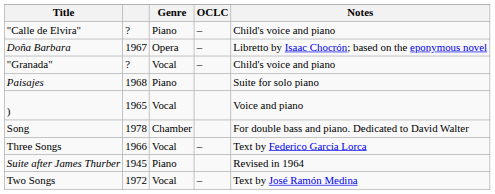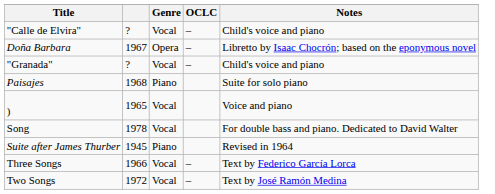 <table class = "wikitable sortable plainrowheaders">
 <tr>
 </tr>
 <tr>
 <th scope="col">Title</th>
 <th scope="col"></th>
 <th scope="col">Genre</th>
 <th scope="col" class="unsortable">OCLC</th>
 <th scope="col" class="unsortable">Notes</th>
 </tr>
 <tr>
 <td>"Calle de Elvira"</td>
 <td data-sort-value="ZZZZ">?</td>
-<td>Piano</td>
+<td>Vocal</td>
 <td>–</td>
 <td>Child's voice and piano</td>
 </tr>
 <tr>
 <td><em>Doña Barbara</em></td>
 <td>1967</td>
 <td>Opera</td>
 <td>–</td>
 <td>Libretto by <a href='#'>Isaac Chocrón</a>; based on the <a href='#'>eponymous novel</a></td>
 </tr>
 <tr>
 <td>"Granada"</td>
 <td data-sort-value="ZZZZ">?</td>
 <td>Vocal</td>
 <td>–</td>
 <td>Child's voice and piano</td>
 </tr>
 <tr>
 <td><em>Paisajes</em></td>
 <td>1968</td>
 <td>Piano</td>
 <td></td>
 <td>Suite for solo piano</td>
 </tr>
 <tr>
 <td><br>)</td>
 <td>1965</td>
 <td>Vocal</td>
 <td></td>
 <td>Voice and piano</td>
 </tr>
 <tr>
 <td>Song</td>
 <td>1978</td>
-<td>Chamber</td>
+<td>Vocal</td>
 <td></td>
 <td>For double bass and piano. Dedicated to David Walter</td>
+</tr>
+<tr>
+<td><em>Suite after James Thurber</em></td>
+<td>1945</td>
+<td>Piano</td>
+<td></td>
+<td>Revised in 1964</td>
 </tr>
 <tr>
 <td>Three Songs</td>
 <td>1966</td>
 <td>Vocal</td>
 <td>–</td>
 <td>Text by <a href='#'>Federico García Lorca</a></td>
 </tr>
 <tr>
-<td><em>Suite after James Thurber</em></td>
-<td>1945</td>
-<td>Piano</td>
-<td></td>
-<td>Revised in 1964</td>
-</tr>
-<tr>
 <td>Two Songs</td>
 <td>1972</td>
 <td>Vocal</td>
 <td>–</td>
 <td>Text by <a href='#'>José Ramón Medina</a></td>
 </tr>
 </table>
